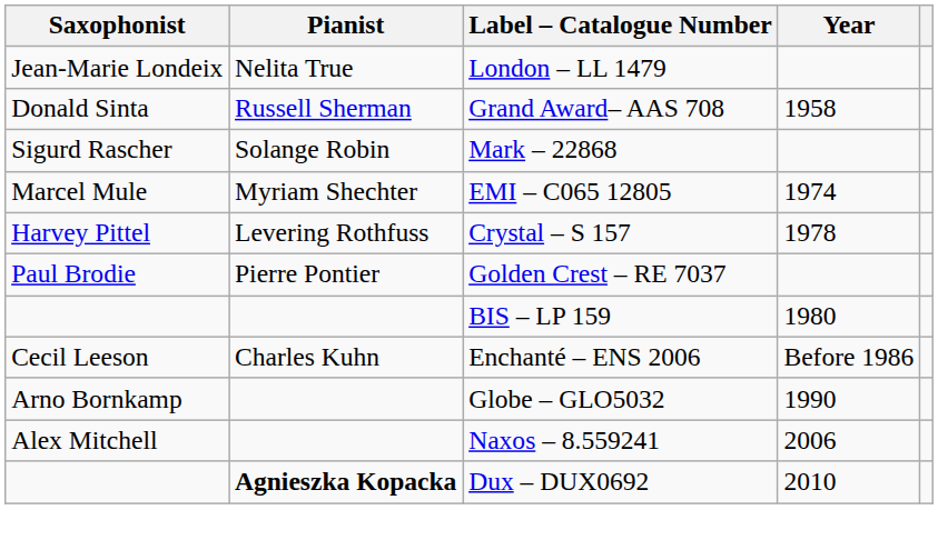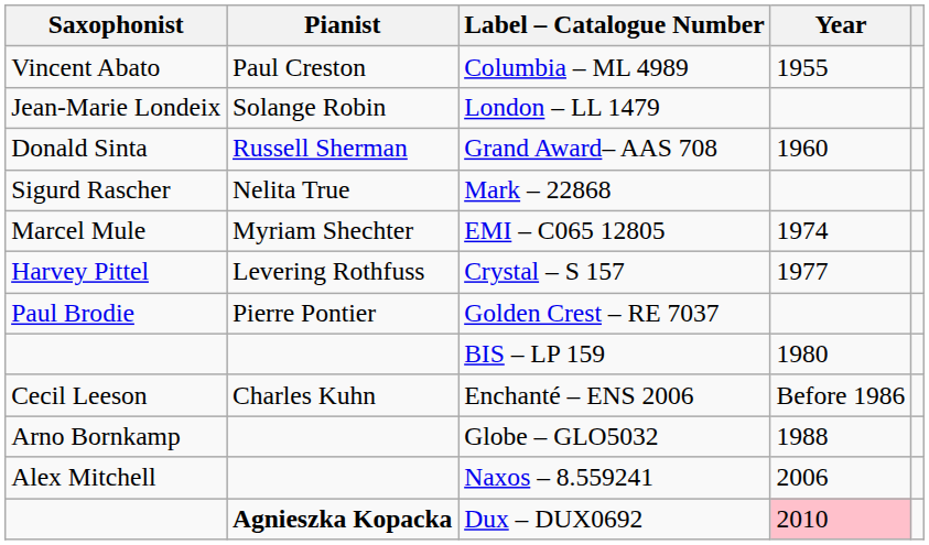 <table class="wikitable">
 <tr>
 <th>Saxophonist</th>
 <th>Pianist</th>
 <th>Label – Catalogue Number</th>
 <th>Year</th>
 <th></th>
 </tr>
 <tr>
+<td>Vincent Abato</td>
+<td>Paul Creston</td>
+<td><a href='#'>Columbia</a> – ML 4989</td>
+<td>1955</td>
+<td style="text-align:center;"></td>
+</tr>
+<tr>
 <td>Jean-Marie Londeix</td>
-<td>Nelita True</td>
+<td>Solange Robin</td>
 <td><a href='#'>London</a> – LL 1479</td>
 <td></td>
 <td style="text-align:center;"></td>
 </tr>
 <tr>
 <td>Donald Sinta</td>
 <td><a href='#'>Russell Sherman</a></td>
 <td><a href='#'>Grand Award</a>– AAS 708</td>
-<td>1958</td>
+<td>1960</td>
 <td style="text-align:center;"></td>
 </tr>
 <tr>
 <td>Sigurd Rascher</td>
-<td>Solange Robin</td>
+<td>Nelita True</td>
 <td><a href='#'>Mark</a> – 22868</td>
 <td></td>
 <td style="text-align:center;"></td>
 </tr>
 <tr>
 <td>Marcel Mule</td>
 <td>Myriam Shechter</td>
 <td><a href='#'>EMI</a> – C065 12805</td>
 <td>1974</td>
 <td style="text-align:center;"></td>
 </tr>
 <tr>
 <td><a href='#'>Harvey Pittel</a></td>
 <td>Levering Rothfuss</td>
 <td><a href='#'>Crystal</a> – S 157</td>
-<td>1978</td>
+<td>1977</td>
 <td style="text-align:center;"></td>
 </tr>
 <tr>
 <td><a href='#'>Paul Brodie</a></td>
 <td>Pierre Pontier</td>
 <td><a href='#'>Golden Crest</a> – RE 7037</td>
 <td></td>
 <td style="text-align:center;"></td>
 </tr>
 <tr>
 <td></td>
 <td></td>
 <td><a href='#'>BIS</a> – LP 159</td>
 <td>1980</td>
 <td style="text-align:center;"></td>
 </tr>
 <tr>
 <td>Cecil Leeson</td>
 <td>Charles Kuhn</td>
 <td>Enchanté – ENS 2006</td>
 <td>Before 1986</td>
 <td style="text-align:center;"></td>
 </tr>
 <tr>
 <td>Arno Bornkamp</td>
 <td></td>
 <td>Globe – GLO5032</td>
-<td>1990</td>
+<td>1988</td>
 <td style="text-align:center;"></td>
 </tr>
 <tr>
 <td>Alex Mitchell</td>
 <td></td>
 <td><a href='#'>Naxos</a> – 8.559241</td>
 <td>2006</td>
 <td style="text-align:center;"></td>
 </tr>
 <tr>
 <td></td>
 <td><strong>Agnieszka Kopacka</strong></td>
 <td><a href='#'>Dux</a> – DUX0692</td>
-<td>2010</td>
+<td style="background: pink;">2010</td>
 <td style="text-align:center;"></td>
 </tr>
 </table>
